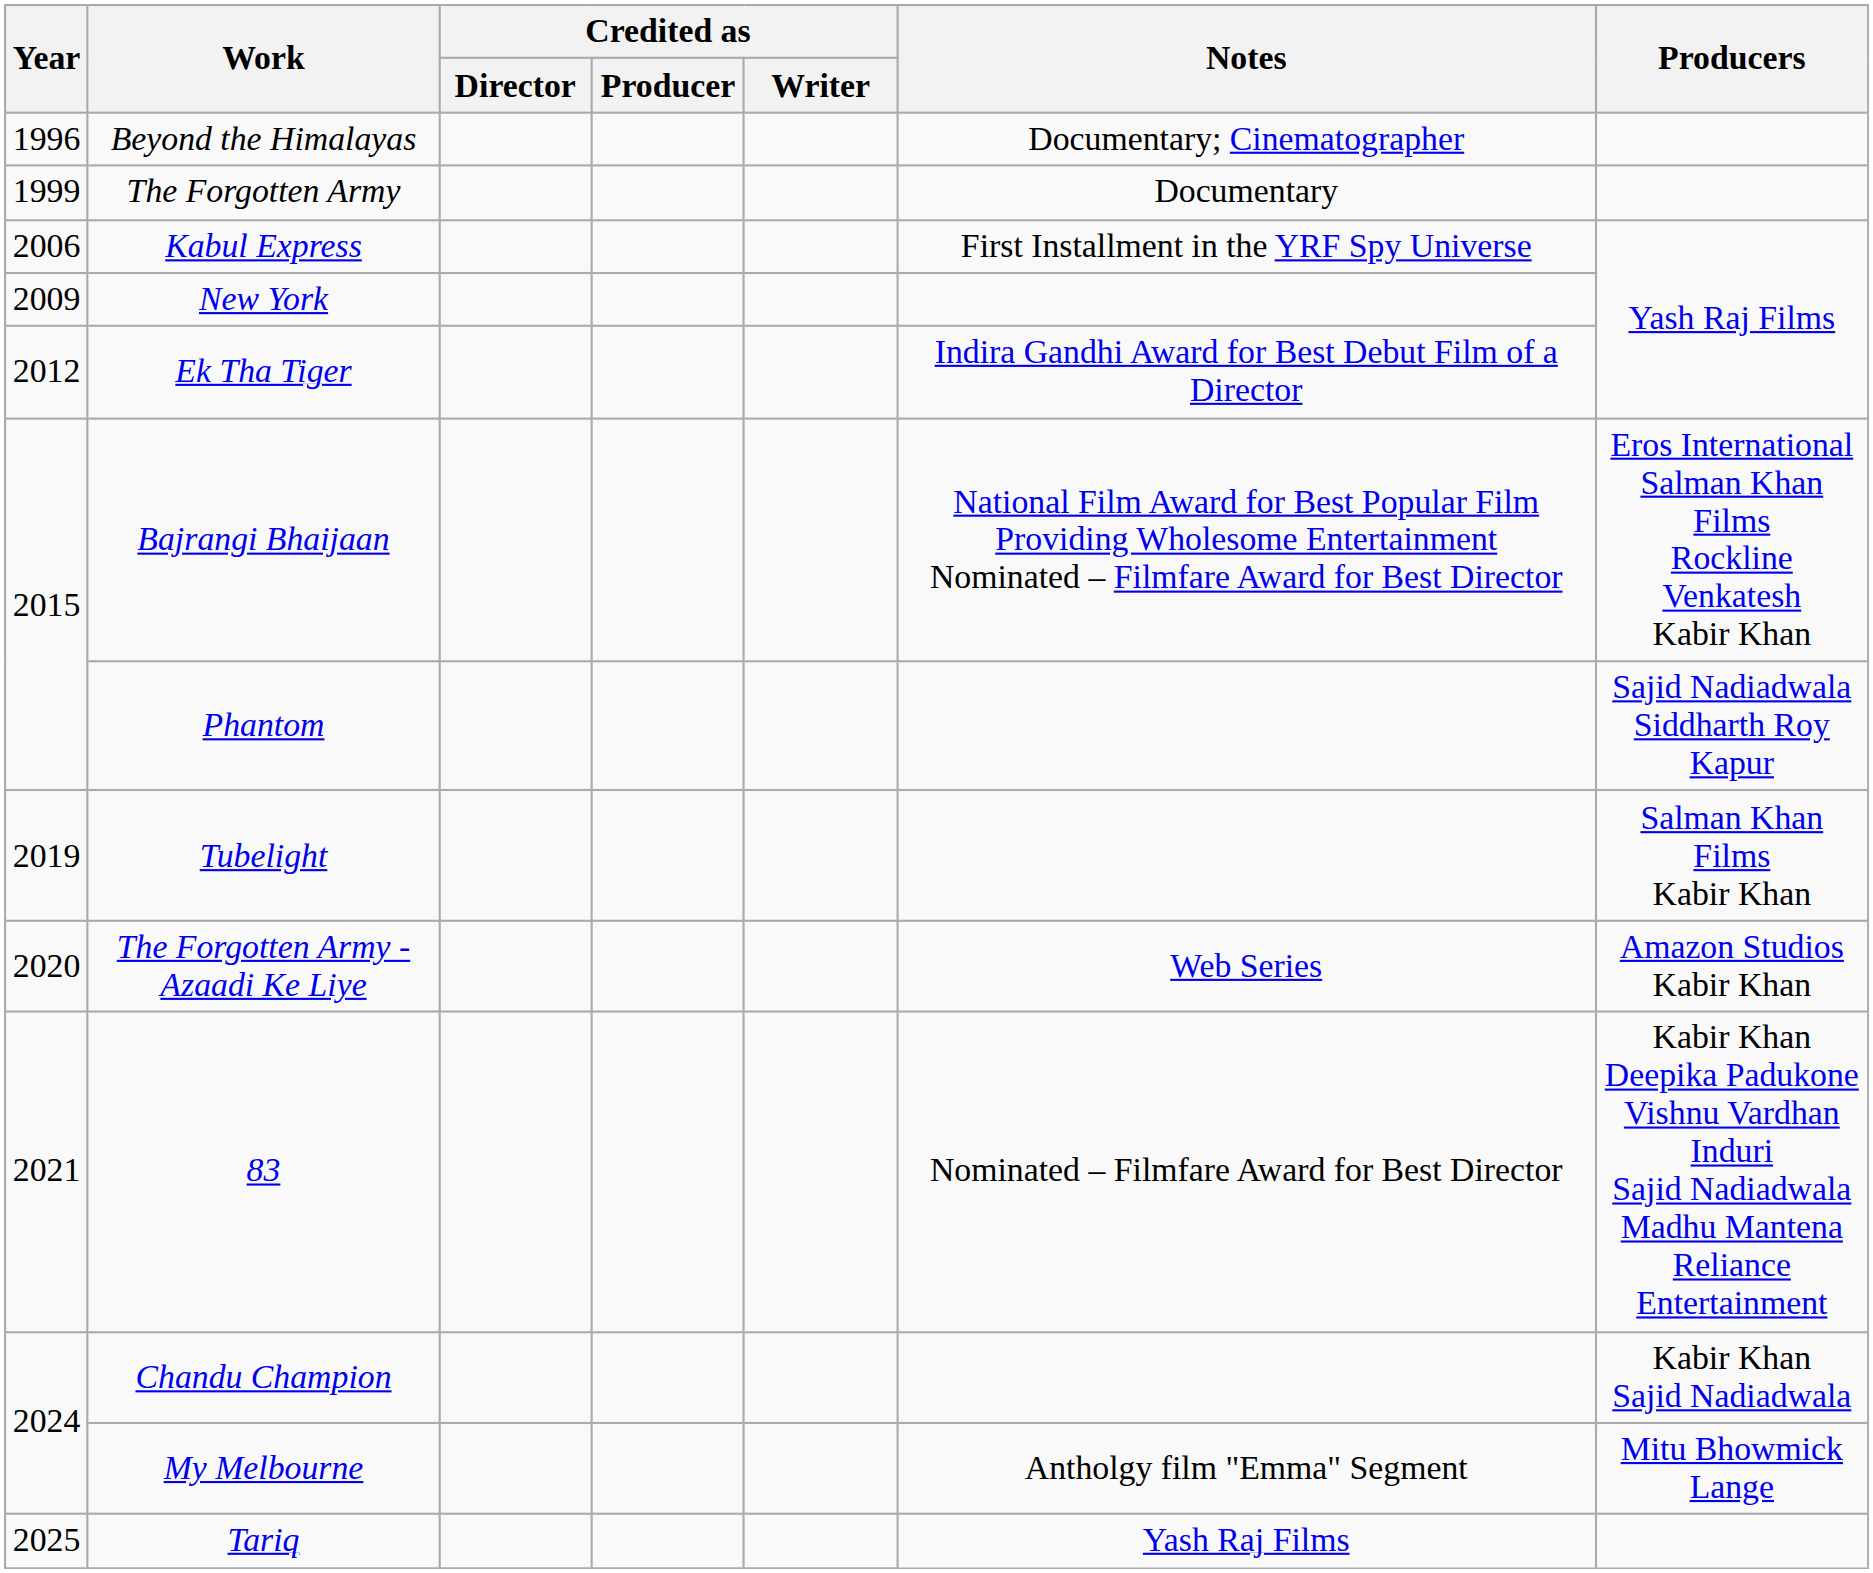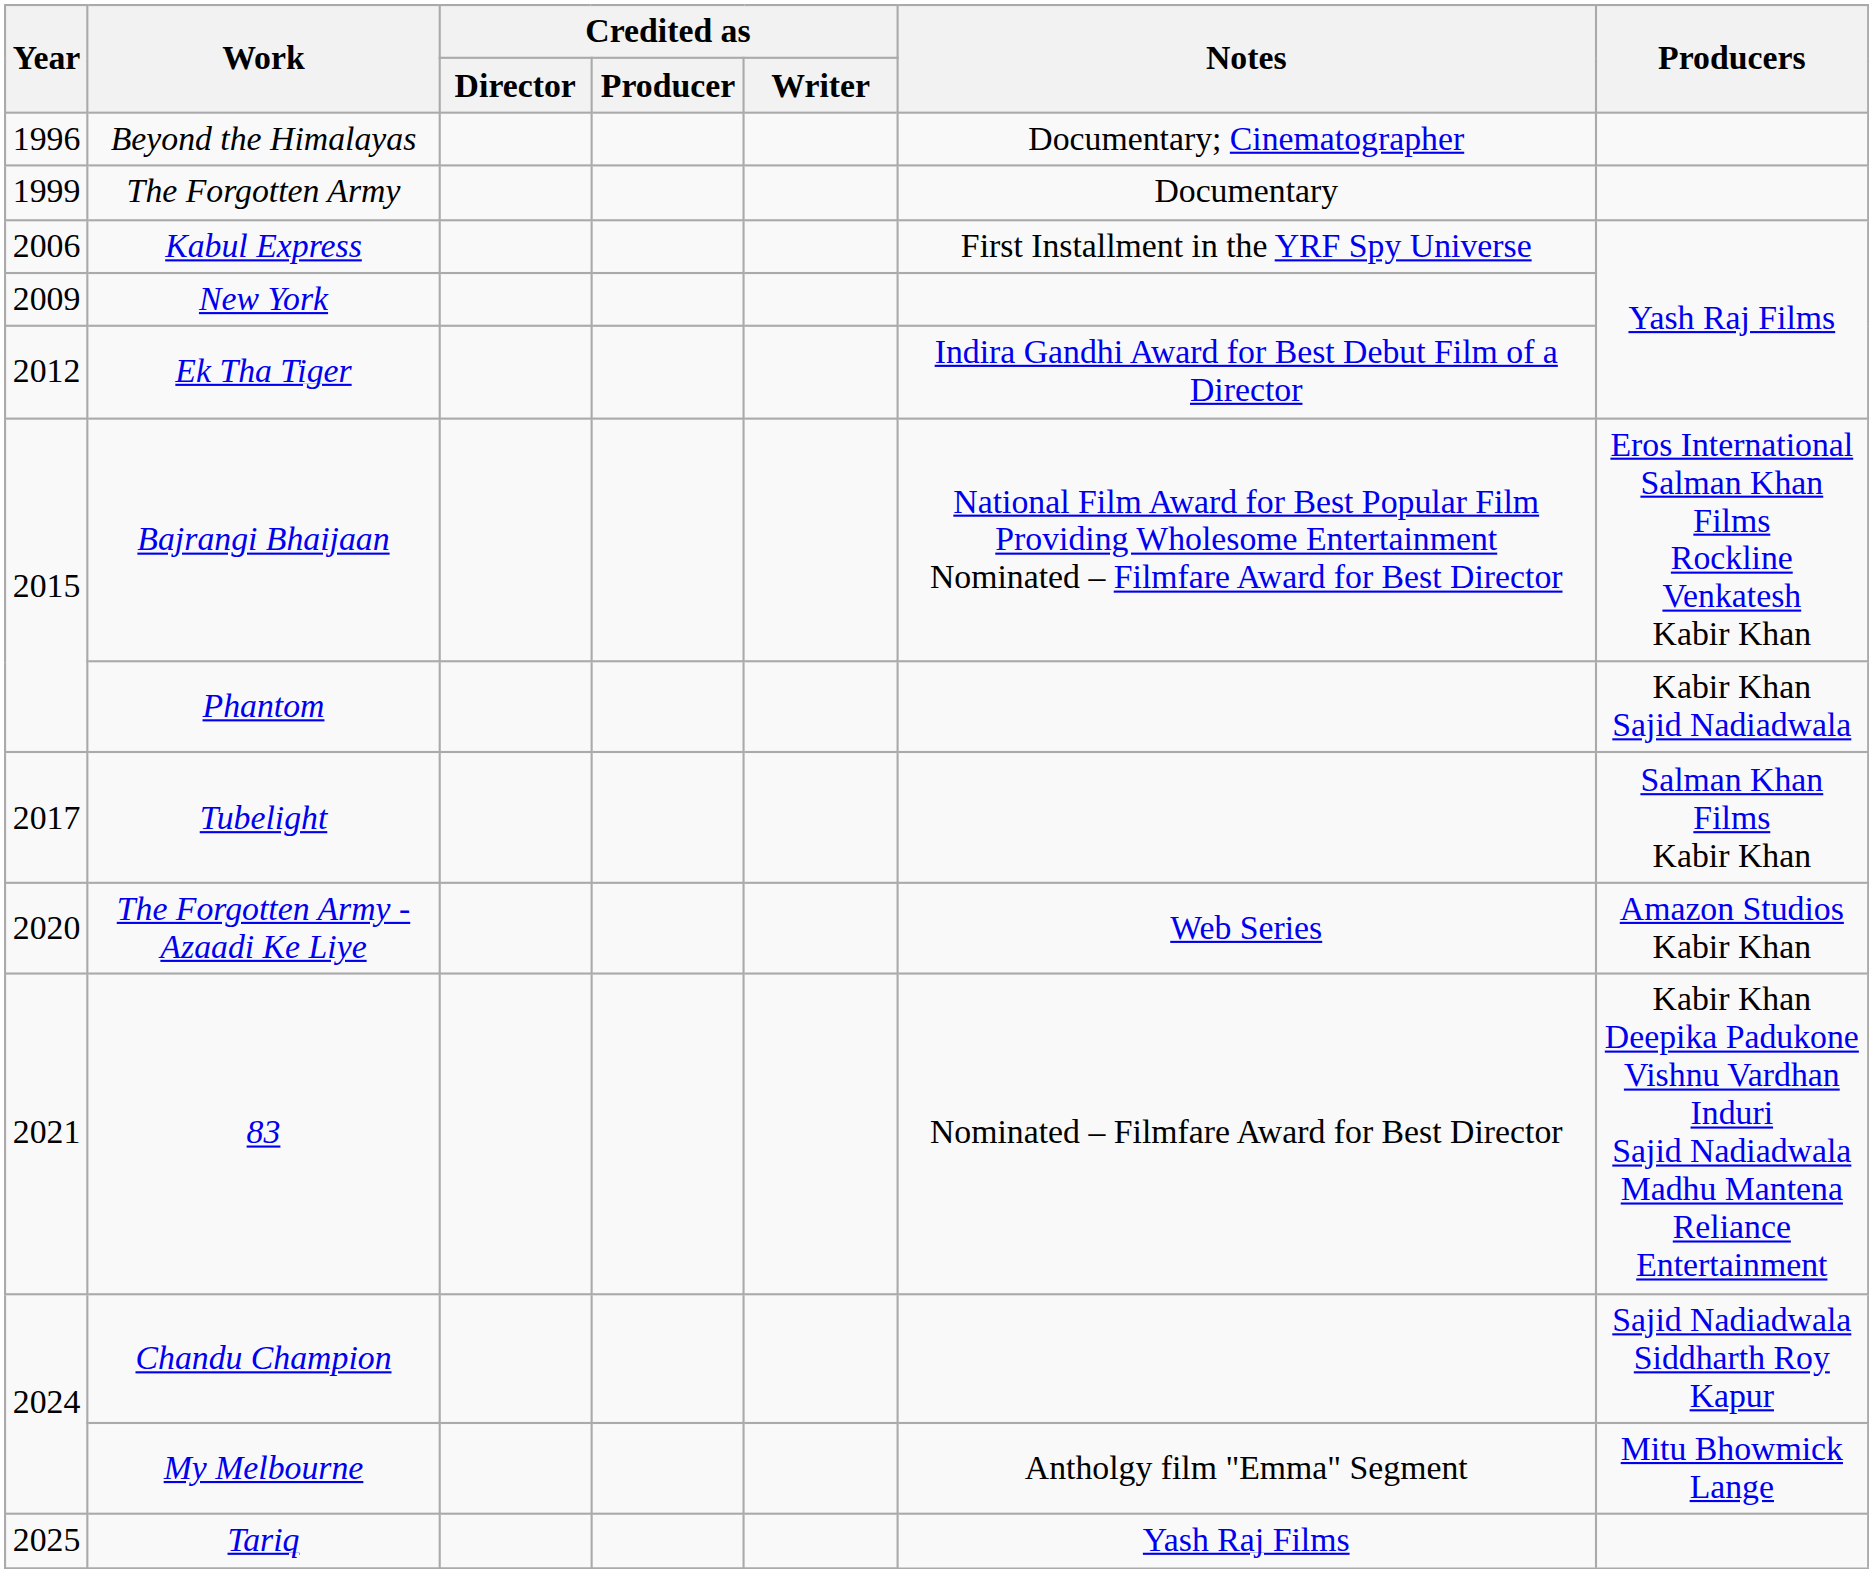 <table class="wikitable sortable" style="width: 100%; text-align: center;">
 <tr>
 <th rowspan="2">Year</th>
 <th rowspan="2">Work</th>
 <th colspan="3">Credited as</th>
 <th rowspan="2" class="unsortable">Notes</th>
 <th rowspan="2" class="unsortable">Producers</th>
 </tr>
 <tr>
 <th width=65>Director</th>
 <th width=65>Producer</th>
 <th width=65>Writer</th>
 </tr>
 <tr>
 <td>1996</td>
 <td><em>Beyond the Himalayas</em></td>
 <td></td>
 <td></td>
 <td></td>
 <td>Documentary; <a href='#'>Cinematographer</a></td>
 <td></td>
 </tr>
 <tr>
 <td>1999</td>
 <td><em>The Forgotten Army</em></td>
 <td></td>
 <td></td>
 <td></td>
 <td>Documentary</td>
 <td></td>
 </tr>
 <tr>
 <td>2006</td>
 <td><em><a href='#'>Kabul Express</a></em></td>
 <td></td>
 <td></td>
 <td></td>
 <td>First Installment in the <a href='#'>YRF Spy Universe</a></td>
 <td Rowspan="3"><a href='#'>Yash Raj Films</a></td>
 </tr>
 <tr>
 <td>2009</td>
 <td><em><a href='#'>New York</a></em></td>
 <td></td>
 <td></td>
 <td></td>
 <td></td>
 </tr>
 <tr>
 <td>2012</td>
 <td><em><a href='#'>Ek Tha Tiger</a></em></td>
 <td></td>
 <td></td>
 <td></td>
 <td><a href='#'>Indira Gandhi Award for Best Debut Film of a Director</a></td>
 </tr>
 <tr>
 <td rowspan="2">2015</td>
 <td><em><a href='#'>Bajrangi Bhaijaan</a></em></td>
 <td></td>
 <td></td>
 <td></td>
 <td><a href='#'>National Film Award for Best Popular Film Providing Wholesome Entertainment</a><br>Nominated – <a href='#'>Filmfare Award for Best Director</a></td>
 <td><a href='#'>Eros International</a><br><a href='#'>Salman Khan Films</a><br><a href='#'>Rockline Venkatesh</a><br>Kabir Khan</td>
 </tr>
 <tr>
 <td><em><a href='#'>Phantom</a></em></td>
 <td></td>
 <td></td>
 <td></td>
 <td></td>
-<td><a href='#'>Sajid Nadiadwala</a><br><a href='#'>Siddharth Roy Kapur</a></td>
+<td>Kabir Khan<br><a href='#'>Sajid Nadiadwala</a></td>
 </tr>
 <tr>
-<td>2019</td>
+<td>2017</td>
 <td><em><a href='#'>Tubelight</a></em></td>
 <td></td>
 <td></td>
 <td></td>
 <td></td>
 <td><a href='#'>Salman Khan Films</a><br>Kabir Khan</td>
 </tr>
 <tr>
 <td>2020</td>
 <td><em><a href='#'>The Forgotten Army - Azaadi Ke Liye</a></em></td>
 <td></td>
 <td></td>
 <td></td>
 <td><a href='#'>Web Series</a></td>
 <td><a href='#'>Amazon Studios</a> <br> Kabir Khan</td>
 </tr>
 <tr>
 <td>2021</td>
 <td><em><a href='#'>83</a></em></td>
 <td></td>
 <td></td>
 <td></td>
 <td>Nominated – Filmfare Award for Best Director</td>
 <td>Kabir Khan<br><a href='#'>Deepika Padukone</a><br><a href='#'>Vishnu Vardhan Induri</a><br><a href='#'>Sajid Nadiadwala</a><br><a href='#'>Madhu Mantena</a><br><a href='#'>Reliance Entertainment</a></td>
 </tr>
 <tr>
 <td rowspan="2">2024</td>
 <td><em><a href='#'>Chandu Champion</a></em></td>
 <td></td>
 <td></td>
 <td></td>
 <td></td>
-<td>Kabir Khan<br><a href='#'>Sajid Nadiadwala</a></td>
+<td><a href='#'>Sajid Nadiadwala</a><br><a href='#'>Siddharth Roy Kapur</a></td>
 </tr>
 <tr>
 <td><em><a href='#'>My Melbourne</a></em></td>
 <td></td>
 <td></td>
 <td></td>
 <td>Antholgy film "Emma" Segment</td>
 <td><a href='#'>Mitu Bhowmick Lange</a></td>
 </tr>
 <tr>
 <td>2025</td>
 <td><em><a href='#'>Tariq</a></em></td>
 <td></td>
 <td></td>
 <td></td>
 <td Rowspan="4"><a href='#'>Yash Raj Films</a></td>
 </tr>
 <tr>
 </tr>
 </table>
